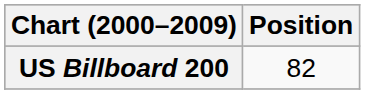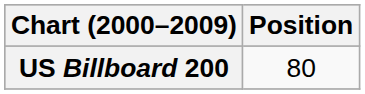 <table class="wikitable plainrowheaders">
 <tr>
 <th>Chart (2000–2009)</th>
 <th>Position</th>
 </tr>
 <tr>
 <th scope="row">US <em>Billboard</em> 200</th>
-<td style="text-align:center;">82</td>
+<td style="text-align:center;">80</td>
 </tr>
 </table>
